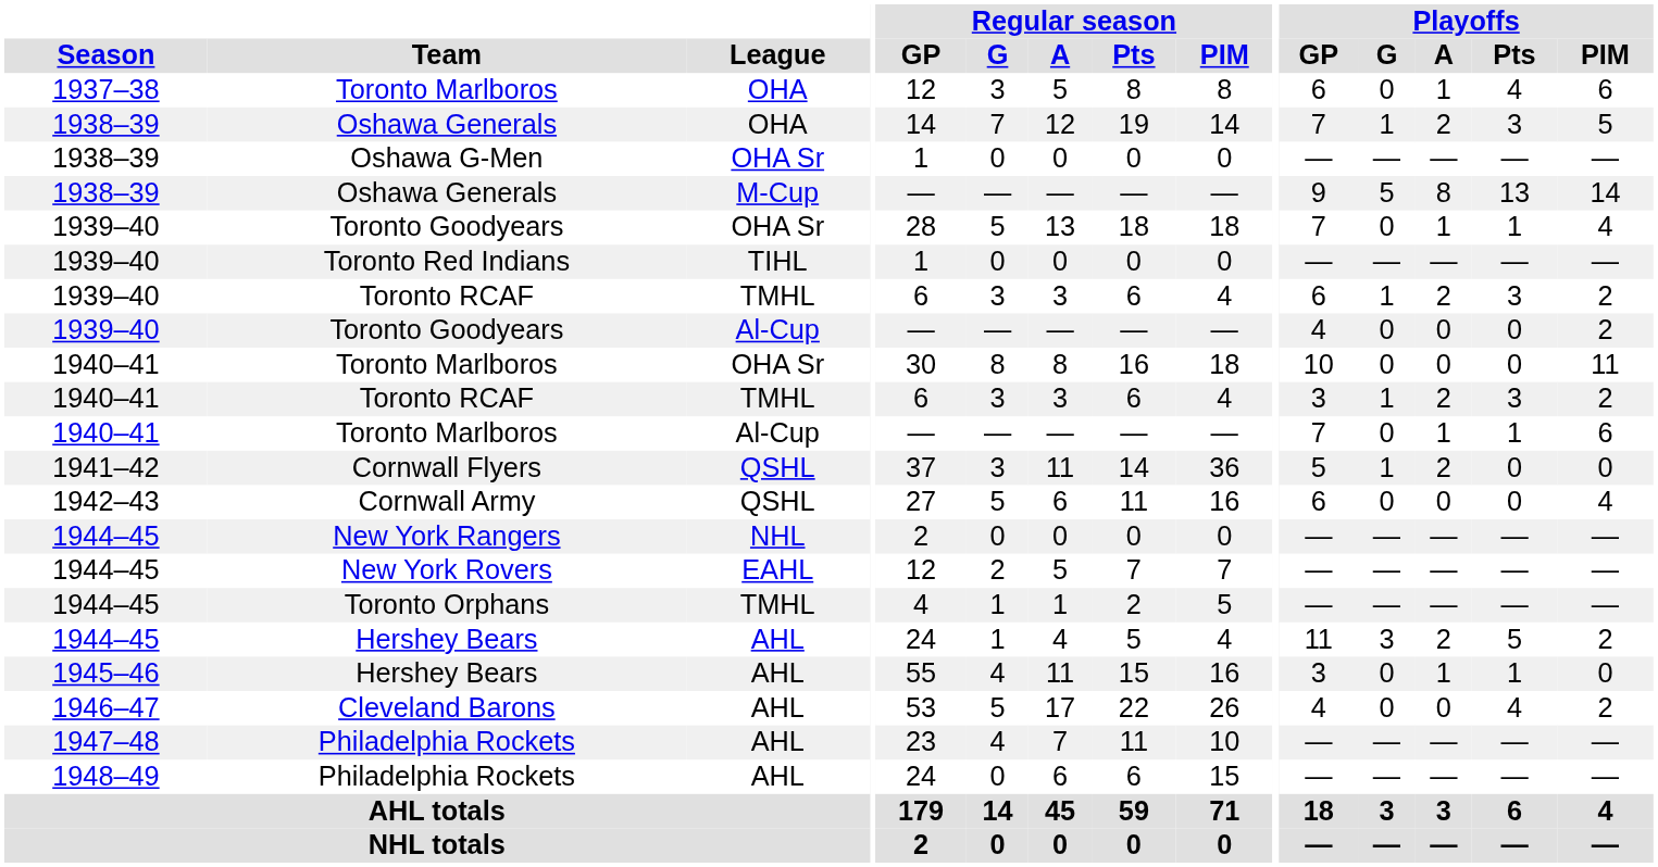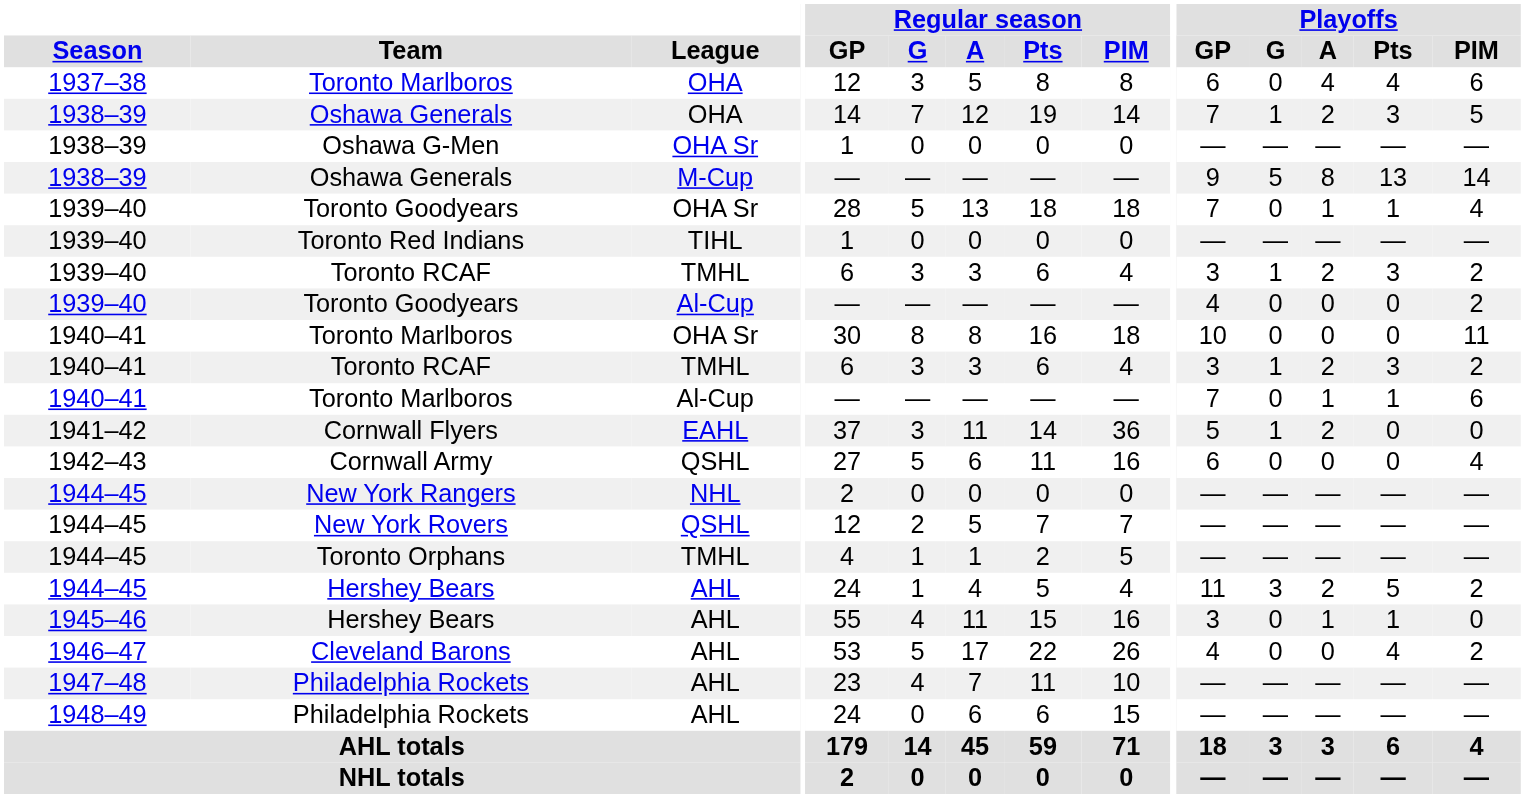 <table border="0" cellpadding="1" cellspacing="0" style="text-align:center; width:60em">
 <tr bgcolor="#e0e0e0">
 <th colspan="3" bgcolor="#ffffff"></th>
 <th rowspan="100" bgcolor="#ffffff"></th>
 <th colspan="5"><a href='#'>Regular season</a></th>
 <th rowspan="100" bgcolor="#ffffff"></th>
 <th colspan="5"><a href='#'>Playoffs</a></th>
 </tr>
 <tr bgcolor="#e0e0e0">
 <th><a href='#'>Season</a></th>
 <th>Team</th>
 <th>League</th>
 <th>GP</th>
 <th><a href='#'>G</a></th>
 <th><a href='#'>A</a></th>
 <th><a href='#'>Pts</a></th>
 <th><a href='#'>PIM</a></th>
 <th>GP</th>
 <th>G</th>
 <th>A</th>
 <th>Pts</th>
 <th>PIM</th>
 </tr>
 <tr>
 <td><a href='#'>1937–38</a></td>
 <td><a href='#'>Toronto Marlboros</a></td>
 <td><a href='#'>OHA</a></td>
 <td>12</td>
 <td>3</td>
 <td>5</td>
 <td>8</td>
 <td>8</td>
 <td>6</td>
 <td>0</td>
-<td>1</td>
+<td>4</td>
 <td>4</td>
 <td>6</td>
 </tr>
 <tr bgcolor="#f0f0f0">
 <td><a href='#'>1938–39</a></td>
 <td><a href='#'>Oshawa Generals</a></td>
 <td>OHA</td>
 <td>14</td>
 <td>7</td>
 <td>12</td>
 <td>19</td>
 <td>14</td>
 <td>7</td>
 <td>1</td>
 <td>2</td>
 <td>3</td>
 <td>5</td>
 </tr>
 <tr>
 <td>1938–39</td>
 <td>Oshawa G-Men</td>
 <td><a href='#'>OHA Sr</a></td>
 <td>1</td>
 <td>0</td>
 <td>0</td>
 <td>0</td>
 <td>0</td>
 <td>—</td>
 <td>—</td>
 <td>—</td>
 <td>—</td>
 <td>—</td>
 </tr>
 <tr bgcolor="#f0f0f0">
 <td><a href='#'>1938–39</a></td>
 <td>Oshawa Generals</td>
 <td><a href='#'>M-Cup</a></td>
 <td>—</td>
 <td>—</td>
 <td>—</td>
 <td>—</td>
 <td>—</td>
 <td>9</td>
 <td>5</td>
 <td>8</td>
 <td>13</td>
 <td>14</td>
 </tr>
 <tr>
 <td>1939–40</td>
 <td>Toronto Goodyears</td>
 <td>OHA Sr</td>
 <td>28</td>
 <td>5</td>
 <td>13</td>
 <td>18</td>
 <td>18</td>
 <td>7</td>
 <td>0</td>
 <td>1</td>
 <td>1</td>
 <td>4</td>
 </tr>
 <tr bgcolor="#f0f0f0">
 <td>1939–40</td>
 <td>Toronto Red Indians</td>
 <td>TIHL</td>
 <td>1</td>
 <td>0</td>
 <td>0</td>
 <td>0</td>
 <td>0</td>
 <td>—</td>
 <td>—</td>
 <td>—</td>
 <td>—</td>
 <td>—</td>
 </tr>
 <tr>
 <td>1939–40</td>
 <td>Toronto RCAF</td>
 <td>TMHL</td>
 <td>6</td>
 <td>3</td>
 <td>3</td>
 <td>6</td>
 <td>4</td>
-<td>6</td>
+<td>3</td>
 <td>1</td>
 <td>2</td>
 <td>3</td>
 <td>2</td>
 </tr>
 <tr bgcolor="#f0f0f0">
 <td><a href='#'>1939–40</a></td>
 <td>Toronto Goodyears</td>
 <td><a href='#'>Al-Cup</a></td>
 <td>—</td>
 <td>—</td>
 <td>—</td>
 <td>—</td>
 <td>—</td>
 <td>4</td>
 <td>0</td>
 <td>0</td>
 <td>0</td>
 <td>2</td>
 </tr>
 <tr>
 <td>1940–41</td>
 <td>Toronto Marlboros</td>
 <td>OHA Sr</td>
 <td>30</td>
 <td>8</td>
 <td>8</td>
 <td>16</td>
 <td>18</td>
 <td>10</td>
 <td>0</td>
 <td>0</td>
 <td>0</td>
 <td>11</td>
 </tr>
 <tr bgcolor="#f0f0f0">
 <td>1940–41</td>
 <td>Toronto RCAF</td>
 <td>TMHL</td>
 <td>6</td>
 <td>3</td>
 <td>3</td>
 <td>6</td>
 <td>4</td>
 <td>3</td>
 <td>1</td>
 <td>2</td>
 <td>3</td>
 <td>2</td>
 </tr>
 <tr>
 <td><a href='#'>1940–41</a></td>
 <td>Toronto Marlboros</td>
 <td>Al-Cup</td>
 <td>—</td>
 <td>—</td>
 <td>—</td>
 <td>—</td>
 <td>—</td>
 <td>7</td>
 <td>0</td>
 <td>1</td>
 <td>1</td>
 <td>6</td>
 </tr>
 <tr bgcolor="#f0f0f0">
 <td>1941–42</td>
 <td>Cornwall Flyers</td>
-<td><a href='#'>QSHL</a></td>
+<td><a href='#'>EAHL</a></td>
 <td>37</td>
 <td>3</td>
 <td>11</td>
 <td>14</td>
 <td>36</td>
 <td>5</td>
 <td>1</td>
 <td>2</td>
 <td>0</td>
 <td>0</td>
 </tr>
 <tr>
 <td>1942–43</td>
 <td>Cornwall Army</td>
 <td>QSHL</td>
 <td>27</td>
 <td>5</td>
 <td>6</td>
 <td>11</td>
 <td>16</td>
 <td>6</td>
 <td>0</td>
 <td>0</td>
 <td>0</td>
 <td>4</td>
 </tr>
 <tr bgcolor="#f0f0f0">
 <td><a href='#'>1944–45</a></td>
 <td><a href='#'>New York Rangers</a></td>
 <td><a href='#'>NHL</a></td>
 <td>2</td>
 <td>0</td>
 <td>0</td>
 <td>0</td>
 <td>0</td>
 <td>—</td>
 <td>—</td>
 <td>—</td>
 <td>—</td>
 <td>—</td>
 </tr>
 <tr>
 <td>1944–45</td>
 <td><a href='#'>New York Rovers</a></td>
-<td><a href='#'>EAHL</a></td>
+<td><a href='#'>QSHL</a></td>
 <td>12</td>
 <td>2</td>
 <td>5</td>
 <td>7</td>
 <td>7</td>
 <td>—</td>
 <td>—</td>
 <td>—</td>
 <td>—</td>
 <td>—</td>
 </tr>
 <tr bgcolor="#f0f0f0">
 <td>1944–45</td>
 <td>Toronto Orphans</td>
 <td>TMHL</td>
 <td>4</td>
 <td>1</td>
 <td>1</td>
 <td>2</td>
 <td>5</td>
 <td>—</td>
 <td>—</td>
 <td>—</td>
 <td>—</td>
 <td>—</td>
 </tr>
 <tr>
 <td><a href='#'>1944–45</a></td>
 <td><a href='#'>Hershey Bears</a></td>
 <td><a href='#'>AHL</a></td>
 <td>24</td>
 <td>1</td>
 <td>4</td>
 <td>5</td>
 <td>4</td>
 <td>11</td>
 <td>3</td>
 <td>2</td>
 <td>5</td>
 <td>2</td>
 </tr>
 <tr bgcolor="#f0f0f0">
 <td><a href='#'>1945–46</a></td>
 <td>Hershey Bears</td>
 <td>AHL</td>
 <td>55</td>
 <td>4</td>
 <td>11</td>
 <td>15</td>
 <td>16</td>
 <td>3</td>
 <td>0</td>
 <td>1</td>
 <td>1</td>
 <td>0</td>
 </tr>
 <tr>
 <td><a href='#'>1946–47</a></td>
 <td><a href='#'>Cleveland Barons</a></td>
 <td>AHL</td>
 <td>53</td>
 <td>5</td>
 <td>17</td>
 <td>22</td>
 <td>26</td>
 <td>4</td>
 <td>0</td>
 <td>0</td>
 <td>4</td>
 <td>2</td>
 </tr>
 <tr bgcolor="#f0f0f0">
 <td><a href='#'>1947–48</a></td>
 <td><a href='#'>Philadelphia Rockets</a></td>
 <td>AHL</td>
 <td>23</td>
 <td>4</td>
 <td>7</td>
 <td>11</td>
 <td>10</td>
 <td>—</td>
 <td>—</td>
 <td>—</td>
 <td>—</td>
 <td>—</td>
 </tr>
 <tr>
 <td><a href='#'>1948–49</a></td>
 <td>Philadelphia Rockets</td>
 <td>AHL</td>
 <td>24</td>
 <td>0</td>
 <td>6</td>
 <td>6</td>
 <td>15</td>
 <td>—</td>
 <td>—</td>
 <td>—</td>
 <td>—</td>
 <td>—</td>
 </tr>
 <tr bgcolor="#e0e0e0">
 <th colspan="3">AHL totals</th>
 <th>179</th>
 <th>14</th>
 <th>45</th>
 <th>59</th>
 <th>71</th>
 <th>18</th>
 <th>3</th>
 <th>3</th>
 <th>6</th>
 <th>4</th>
 </tr>
 <tr bgcolor="#e0e0e0">
 <th colspan="3">NHL totals</th>
 <th>2</th>
 <th>0</th>
 <th>0</th>
 <th>0</th>
 <th>0</th>
 <th>—</th>
 <th>—</th>
 <th>—</th>
 <th>—</th>
 <th>—</th>
 </tr>
 </table>
